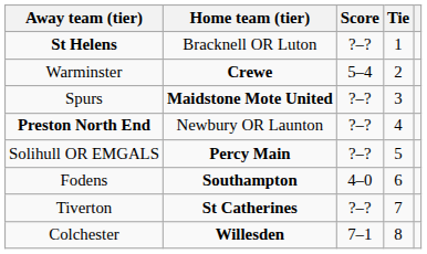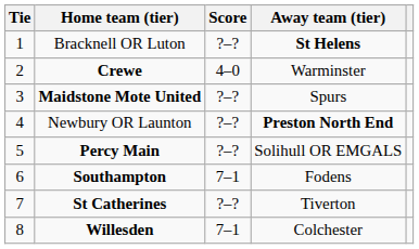 <table class="wikitable" style="text-align:center; font-size:85%">
 <tr>
-<th>Away team (tier)</th>
+<th>Tie</th>
 <th>Home team (tier)</th>
 <th>Score</th>
-<th>Tie</th>
+<th>Away team (tier)</th>
 <th></th>
 </tr>
 <tr>
-<td><strong>St Helens</strong></td>
+<td align="center">1</td>
 <td>Bracknell OR Luton</td>
 <td align="center">?–?</td>
-<td align="center">1</td>
+<td><strong>St Helens</strong></td>
 <td></td>
 </tr>
 <tr>
+<td align="center">2</td>
+<td><strong>Crewe</strong></td>
+<td align="center">4–0</td>
 <td>Warminster</td>
-<td><strong>Crewe</strong></td>
-<td align="center">5–4</td>
-<td align="center">2</td>
 <td></td>
 </tr>
 <tr>
-<td>Spurs</td>
+<td align="center">3</td>
 <td><strong>Maidstone Mote United</strong></td>
 <td align="center">?–?</td>
-<td align="center">3</td>
+<td>Spurs</td>
 <td></td>
 </tr>
 <tr>
-<td><strong>Preston North End</strong></td>
+<td align="center">4</td>
 <td>Newbury OR Launton</td>
 <td align="center">?–?</td>
-<td align="center">4</td>
+<td><strong>Preston North End</strong></td>
 <td></td>
 </tr>
 <tr>
-<td>Solihull OR EMGALS</td>
+<td align="center">5</td>
 <td><strong>Percy Main</strong></td>
 <td align="center">?–?</td>
-<td align="center">5</td>
+<td>Solihull OR EMGALS</td>
 <td></td>
 </tr>
 <tr>
+<td align="center">6</td>
+<td><strong>Southampton</strong></td>
+<td align="center">7–1</td>
 <td>Fodens</td>
-<td><strong>Southampton</strong></td>
-<td align="center">4–0</td>
-<td align="center">6</td>
 <td></td>
 </tr>
 <tr>
-<td>Tiverton</td>
+<td align="center">7</td>
 <td><strong>St Catherines</strong></td>
 <td align="center">?–?</td>
-<td align="center">7</td>
+<td>Tiverton</td>
 <td></td>
 </tr>
 <tr>
-<td>Colchester</td>
+<td align="center">8</td>
 <td><strong>Willesden</strong></td>
 <td align="center">7–1</td>
-<td align="center">8</td>
+<td>Colchester</td>
 <td></td>
 </tr>
 </table>
